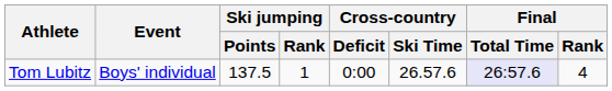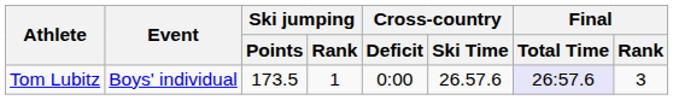 <table class="wikitable">
 <tr>
 <th rowspan="2">Athlete</th>
 <th rowspan="2">Event</th>
 <th colspan="2">Ski jumping</th>
 <th colspan="2">Cross-country</th>
 <th colspan="2">Final</th>
 </tr>
 <tr>
 <th>Points</th>
 <th>Rank</th>
 <th>Deficit</th>
 <th>Ski Time</th>
 <th>Total Time</th>
 <th>Rank</th>
 </tr>
 <tr>
 <td><a href='#'>Tom Lubitz</a></td>
 <td><a href='#'>Boys' individual</a></td>
-<td align="center">137.5</td>
+<td align="center">173.5</td>
 <td align="center">1</td>
 <td align="center">0:00</td>
 <td align="center">26.57.6</td>
 <td align="center" style="background: lavender;">26:57.6</td>
-<td align="center">4</td>
+<td align="center">3</td>
 </tr>
 </table>
